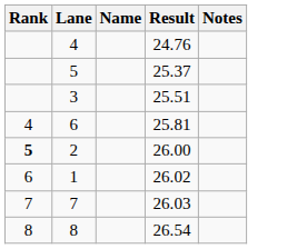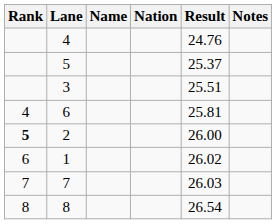 <table class="wikitable" style="text-align:center">
 <tr>
 <th>Rank</th>
 <th>Lane</th>
 <th>Name</th>
+<th>Nation</th>
 <th>Result</th>
 <th>Notes</th>
 </tr>
 <tr>
 <td></td>
 <td>4</td>
+<td align="left"></td>
 <td align="left"></td>
 <td>24.76</td>
 <td></td>
 </tr>
 <tr>
 <td></td>
 <td>5</td>
 <td align="left"></td>
+<td align="left"></td>
 <td>25.37</td>
 <td></td>
 </tr>
 <tr>
 <td></td>
 <td>3</td>
+<td align="left"></td>
 <td align="left"></td>
 <td>25.51</td>
 <td></td>
 </tr>
 <tr>
 <td>4</td>
 <td>6</td>
 <td align="left"></td>
+<td align="left"></td>
 <td>25.81</td>
 <td></td>
 </tr>
 <tr>
 <td><strong>5</strong></td>
 <td>2</td>
+<td align="left"></td>
 <td align="left"></td>
 <td>26.00</td>
 <td></td>
 </tr>
 <tr>
 <td>6</td>
 <td>1</td>
 <td align="left"></td>
+<td align="left"></td>
 <td>26.02</td>
 <td></td>
 </tr>
 <tr>
 <td>7</td>
 <td>7</td>
+<td align="left"></td>
 <td align="left"></td>
 <td>26.03</td>
 <td></td>
 </tr>
 <tr>
 <td>8</td>
 <td>8</td>
 <td align="left"></td>
+<td align="left"></td>
 <td>26.54</td>
 <td></td>
 </tr>
 </table>
